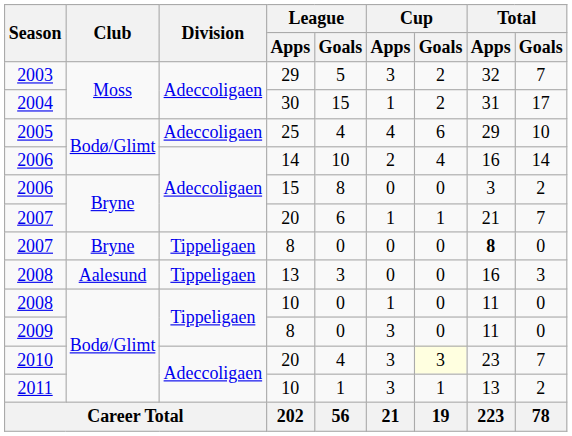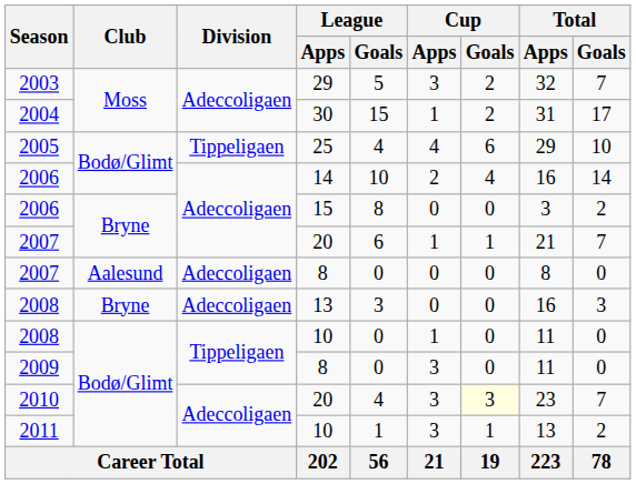 <table class="wikitable" style="text-align: center;">
 <tr>
 <th rowspan="2">Season</th>
 <th rowspan="2">Club</th>
 <th rowspan="2">Division</th>
 <th colspan="2">League</th>
 <th colspan="2">Cup</th>
 <th colspan="2">Total</th>
 </tr>
 <tr>
 <th>Apps</th>
 <th>Goals</th>
 <th>Apps</th>
 <th>Goals</th>
 <th>Apps</th>
 <th>Goals</th>
 </tr>
 <tr>
 <td><a href='#'>2003</a></td>
 <td rowspan="2" valign="center"><a href='#'>Moss</a></td>
 <td rowspan="2" valign="center"><a href='#'>Adeccoligaen</a></td>
 <td>29</td>
 <td>5</td>
 <td>3</td>
 <td>2</td>
 <td>32</td>
 <td>7</td>
 </tr>
 <tr>
 <td><a href='#'>2004</a></td>
 <td>30</td>
 <td>15</td>
 <td>1</td>
 <td>2</td>
 <td>31</td>
 <td>17</td>
 </tr>
 <tr>
 <td><a href='#'>2005</a></td>
 <td rowspan="2" valign="center"><a href='#'>Bodø/Glimt</a></td>
-<td><a href='#'>Adeccoligaen</a></td>
+<td><a href='#'>Tippeligaen</a></td>
 <td>25</td>
 <td>4</td>
 <td>4</td>
 <td>6</td>
 <td>29</td>
 <td>10</td>
 </tr>
 <tr>
 <td><a href='#'>2006</a></td>
 <td rowspan="3" valign="center"><a href='#'>Adeccoligaen</a></td>
 <td>14</td>
 <td>10</td>
 <td>2</td>
 <td>4</td>
 <td>16</td>
 <td>14</td>
 </tr>
 <tr>
 <td><a href='#'>2006</a></td>
 <td rowspan="2" valign="center"><a href='#'>Bryne</a></td>
 <td>15</td>
 <td>8</td>
 <td>0</td>
 <td>0</td>
 <td>3</td>
 <td>2</td>
 </tr>
 <tr>
 <td><a href='#'>2007</a></td>
 <td>20</td>
 <td>6</td>
 <td>1</td>
 <td>1</td>
 <td>21</td>
 <td>7</td>
 </tr>
 <tr>
 <td><a href='#'>2007</a></td>
-<td rowspan="1" valign="center"><a href='#'>Bryne</a></td>
-<td><a href='#'>Tippeligaen</a></td>
+<td rowspan="1" valign="center"><a href='#'>Aalesund</a></td>
+<td><a href='#'>Adeccoligaen</a></td>
 <td>8</td>
 <td>0</td>
 <td>0</td>
 <td>0</td>
-<td><strong>8</strong></td>
+<td>8</td>
 <td>0</td>
 </tr>
 <tr>
 <td><a href='#'>2008</a></td>
-<td rowspan="1" valign="center"><a href='#'>Aalesund</a></td>
-<td><a href='#'>Tippeligaen</a></td>
+<td rowspan="1" valign="center"><a href='#'>Bryne</a></td>
+<td><a href='#'>Adeccoligaen</a></td>
 <td>13</td>
 <td>3</td>
 <td>0</td>
 <td>0</td>
 <td>16</td>
 <td>3</td>
 </tr>
 <tr>
 <td><a href='#'>2008</a></td>
 <td rowspan="4" valign="center"><a href='#'>Bodø/Glimt</a></td>
 <td rowspan="2" valign="center"><a href='#'>Tippeligaen</a></td>
 <td>10</td>
 <td>0</td>
 <td>1</td>
 <td>0</td>
 <td>11</td>
 <td>0</td>
 </tr>
 <tr>
 <td><a href='#'>2009</a></td>
 <td>8</td>
 <td>0</td>
 <td>3</td>
 <td>0</td>
 <td>11</td>
 <td>0</td>
 </tr>
 <tr>
 <td><a href='#'>2010</a></td>
 <td rowspan="2" valign="center"><a href='#'>Adeccoligaen</a></td>
 <td>20</td>
 <td>4</td>
 <td>3</td>
 <td style="background: lightyellow;">3</td>
 <td>23</td>
 <td>7</td>
 </tr>
 <tr>
 <td><a href='#'>2011</a></td>
 <td>10</td>
 <td>1</td>
 <td>3</td>
 <td>1</td>
 <td>13</td>
 <td>2</td>
 </tr>
 <tr>
 <th colspan="3">Career Total</th>
 <th>202</th>
 <th>56</th>
 <th>21</th>
 <th>19</th>
 <th>223</th>
 <th>78</th>
 </tr>
 </table>
